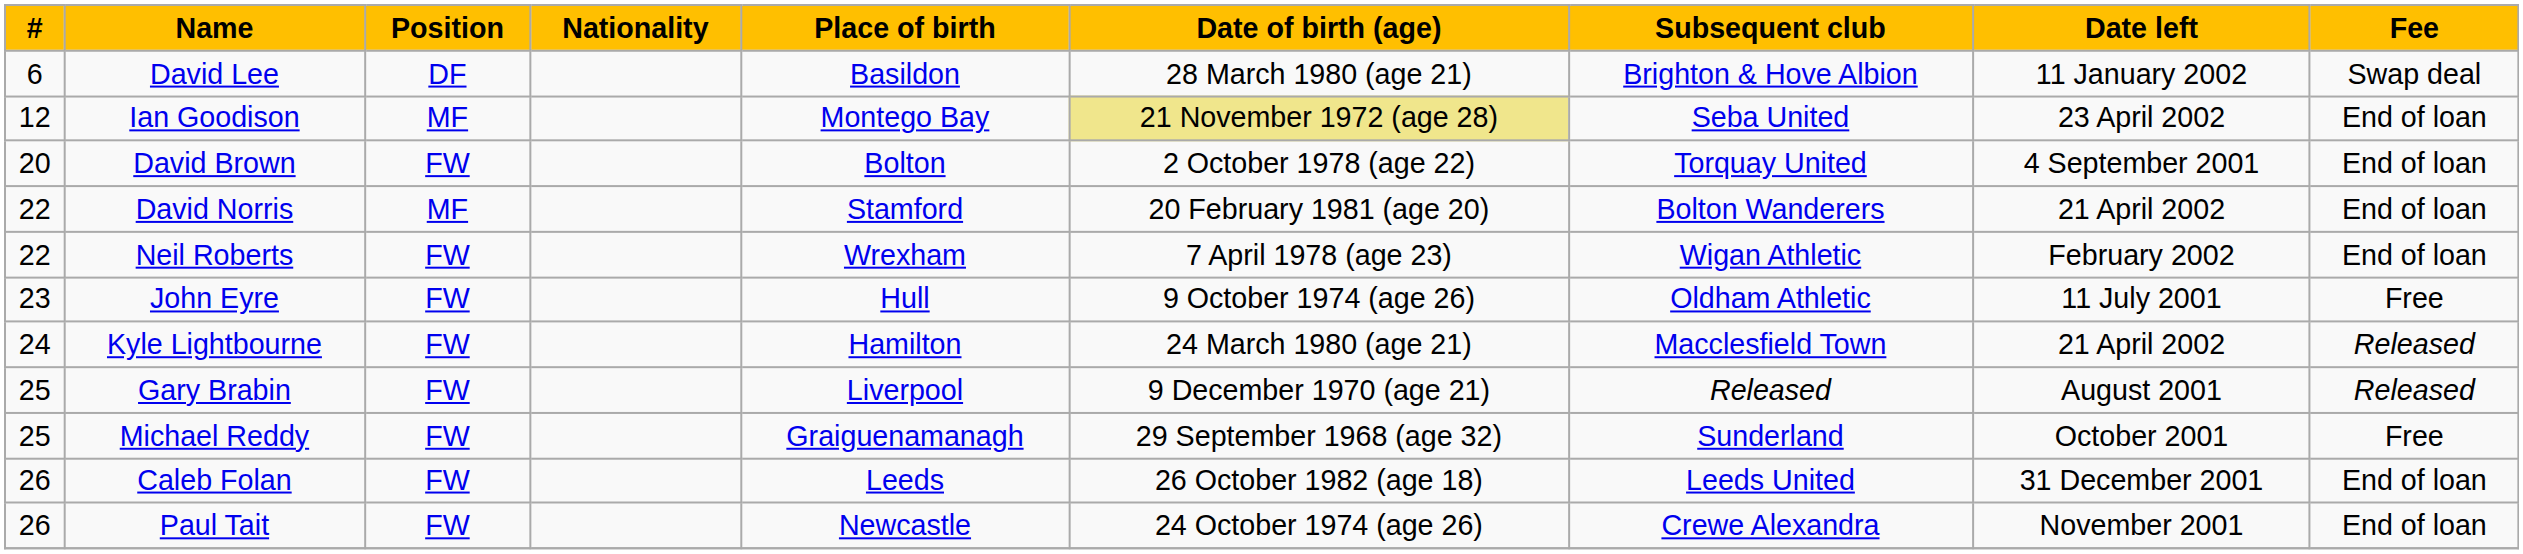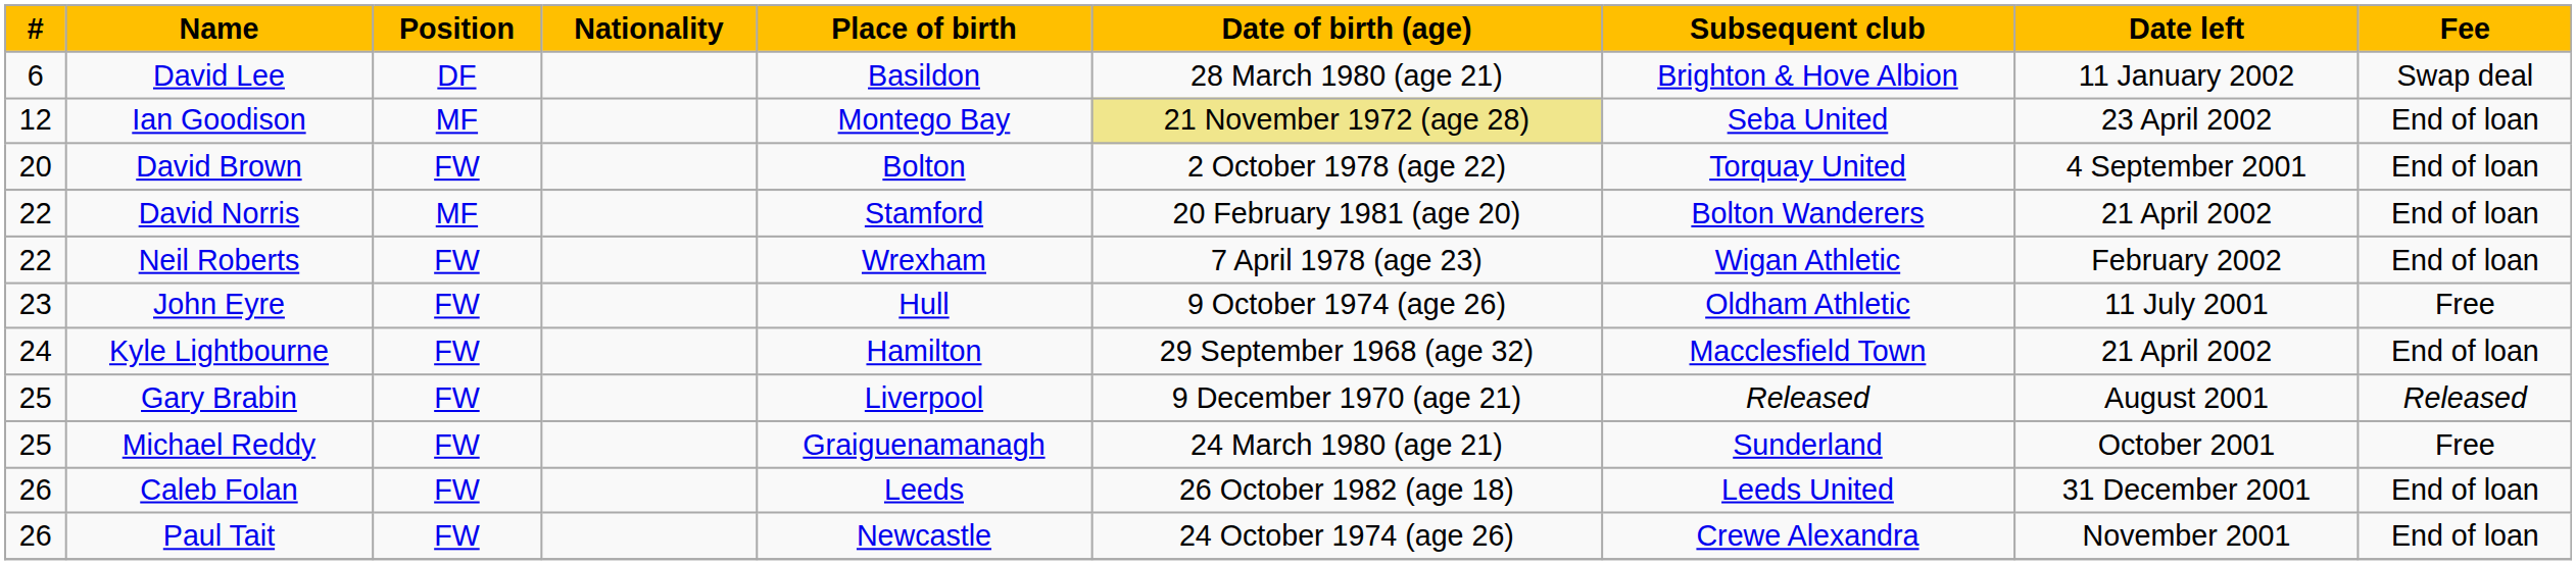 <table class="wikitable" style="text-align:center; font-size:90%; width:100%;">
 <tr>
 <th style="background:#ffbf00; color:#000000; text-align:center;">#</th>
 <th style="background:#ffbf00; color:#000000; text-align:center;">Name</th>
 <th style="background:#ffbf00; color:#000000; text-align:center;">Position</th>
 <th style="background:#ffbf00; color:#000000; text-align:center;">Nationality</th>
 <th style="background:#ffbf00; color:#000000; text-align:center;">Place of birth</th>
 <th style="background:#ffbf00; color:#000000; text-align:center;">Date of birth (age)</th>
 <th style="background:#ffbf00; color:#000000; text-align:center;">Subsequent club</th>
 <th style="background:#ffbf00; color:#000000; text-align:center;">Date left</th>
 <th style="background:#ffbf00; color:#000000; text-align:center;">Fee</th>
 </tr>
 <tr>
 <td>6</td>
 <td><a href='#'>David Lee</a></td>
 <td><a href='#'>DF</a></td>
 <td></td>
 <td><a href='#'>Basildon</a></td>
 <td>28 March 1980 (age 21)</td>
 <td><a href='#'>Brighton & Hove Albion</a></td>
 <td>11 January 2002</td>
 <td>Swap deal</td>
 </tr>
 <tr>
 <td>12</td>
 <td><a href='#'>Ian Goodison</a></td>
 <td><a href='#'>MF</a></td>
 <td></td>
 <td><a href='#'>Montego Bay</a></td>
 <td style="background: khaki;">21 November 1972 (age 28)</td>
 <td> <a href='#'>Seba United</a></td>
 <td>23 April 2002</td>
 <td>End of loan</td>
 </tr>
 <tr>
 <td>20</td>
 <td><a href='#'>David Brown</a></td>
 <td><a href='#'>FW</a></td>
 <td></td>
 <td><a href='#'>Bolton</a></td>
 <td>2 October 1978 (age 22)</td>
 <td><a href='#'>Torquay United</a></td>
 <td>4 September 2001</td>
 <td>End of loan</td>
 </tr>
 <tr>
 <td>22</td>
 <td><a href='#'>David Norris</a></td>
 <td><a href='#'>MF</a></td>
 <td></td>
 <td><a href='#'>Stamford</a></td>
 <td>20 February 1981 (age 20)</td>
 <td><a href='#'>Bolton Wanderers</a></td>
 <td>21 April 2002</td>
 <td>End of loan</td>
 </tr>
 <tr>
 <td>22</td>
 <td><a href='#'>Neil Roberts</a></td>
 <td><a href='#'>FW</a></td>
 <td></td>
 <td><a href='#'>Wrexham</a></td>
 <td>7 April 1978 (age 23)</td>
 <td><a href='#'>Wigan Athletic</a></td>
 <td>February 2002</td>
 <td>End of loan</td>
 </tr>
 <tr>
 <td>23</td>
 <td><a href='#'>John Eyre</a></td>
 <td><a href='#'>FW</a></td>
 <td></td>
 <td><a href='#'>Hull</a></td>
 <td>9 October 1974 (age 26)</td>
 <td><a href='#'>Oldham Athletic</a></td>
 <td>11 July 2001</td>
 <td>Free</td>
 </tr>
 <tr>
 <td>24</td>
 <td><a href='#'>Kyle Lightbourne</a></td>
 <td><a href='#'>FW</a></td>
 <td></td>
 <td><a href='#'>Hamilton</a></td>
-<td>24 March 1980 (age 21)</td>
+<td>29 September 1968 (age 32)</td>
 <td><a href='#'>Macclesfield Town</a></td>
 <td>21 April 2002</td>
-<td><em>Released</em></td>
+<td>End of loan</td>
 </tr>
 <tr>
 <td>25</td>
 <td><a href='#'>Gary Brabin</a></td>
 <td><a href='#'>FW</a></td>
 <td></td>
 <td><a href='#'>Liverpool</a></td>
 <td>9 December 1970 (age 21)</td>
 <td><em>Released</em></td>
 <td>August 2001</td>
 <td><em>Released</em></td>
 </tr>
 <tr>
 <td>25</td>
 <td><a href='#'>Michael Reddy</a></td>
 <td><a href='#'>FW</a></td>
 <td></td>
 <td><a href='#'>Graiguenamanagh</a></td>
-<td>29 September 1968 (age 32)</td>
+<td>24 March 1980 (age 21)</td>
 <td><a href='#'>Sunderland</a></td>
 <td>October 2001</td>
 <td>Free</td>
 </tr>
 <tr>
 <td>26</td>
 <td><a href='#'>Caleb Folan</a></td>
 <td><a href='#'>FW</a></td>
 <td></td>
 <td> <a href='#'>Leeds</a></td>
 <td>26 October 1982 (age 18)</td>
 <td><a href='#'>Leeds United</a></td>
 <td>31 December 2001</td>
 <td>End of loan</td>
 </tr>
 <tr>
 <td>26</td>
 <td><a href='#'>Paul Tait</a></td>
 <td><a href='#'>FW</a></td>
 <td></td>
 <td><a href='#'>Newcastle</a></td>
 <td>24 October 1974 (age 26)</td>
 <td><a href='#'>Crewe Alexandra</a></td>
 <td>November 2001</td>
 <td>End of loan</td>
 </tr>
 <tr>
 </tr>
 </table>
